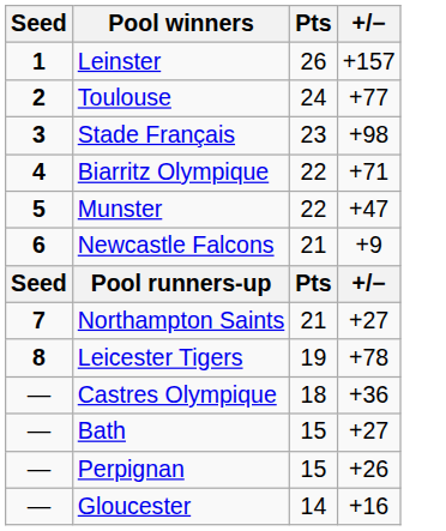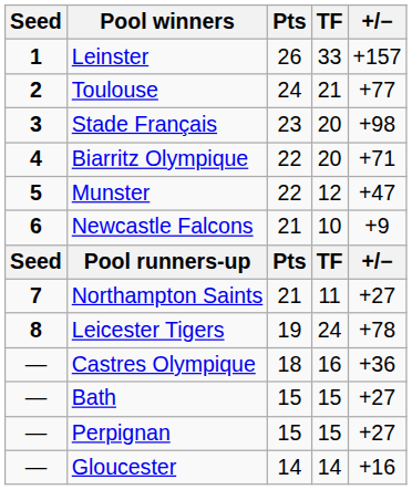 <table class="wikitable" style="text-align:center">
 <tr>
 <th>Seed</th>
 <th>Pool winners</th>
 <th>Pts</th>
+<th>TF</th>
 <th>+/−</th>
 </tr>
 <tr>
 <td><strong>1</strong></td>
 <td align=left> <a href='#'>Leinster</a></td>
 <td>26</td>
+<td>33</td>
 <td>+157</td>
 </tr>
 <tr>
 <td><strong>2</strong></td>
 <td align=left> <a href='#'>Toulouse</a></td>
 <td>24</td>
+<td>21</td>
 <td>+77</td>
 </tr>
 <tr>
 <td><strong>3</strong></td>
 <td align=left> <a href='#'>Stade Français</a></td>
 <td>23</td>
+<td>20</td>
 <td>+98</td>
 </tr>
 <tr>
 <td><strong>4</strong></td>
 <td align=left> <a href='#'>Biarritz Olympique</a></td>
 <td>22</td>
+<td>20</td>
 <td>+71</td>
 </tr>
 <tr>
 <td><strong>5</strong></td>
 <td align=left> <a href='#'>Munster</a></td>
 <td>22</td>
+<td>12</td>
 <td>+47</td>
 </tr>
 <tr>
 <td><strong>6</strong></td>
 <td align=left> <a href='#'>Newcastle Falcons</a></td>
 <td>21</td>
+<td>10</td>
 <td>+9</td>
 </tr>
 <tr>
 <th>Seed</th>
 <th>Pool runners-up</th>
 <th>Pts</th>
+<th>TF</th>
 <th>+/−</th>
 </tr>
 <tr>
 <td><strong>7</strong></td>
 <td align=left> <a href='#'>Northampton Saints</a></td>
 <td>21</td>
+<td>11</td>
 <td>+27</td>
 </tr>
 <tr>
 <td><strong>8</strong></td>
 <td align=left> <a href='#'>Leicester Tigers</a></td>
 <td>19</td>
+<td>24</td>
 <td>+78</td>
 </tr>
 <tr>
 <td>—</td>
 <td align=left> <a href='#'>Castres Olympique</a></td>
 <td>18</td>
+<td>16</td>
 <td>+36</td>
 </tr>
 <tr>
 <td>—</td>
 <td align=left> <a href='#'>Bath</a></td>
+<td>15</td>
 <td>15</td>
 <td>+27</td>
 </tr>
 <tr>
 <td>—</td>
 <td align=left> <a href='#'>Perpignan</a></td>
 <td>15</td>
-<td>+26</td>
+<td>15</td>
+<td>+27</td>
 </tr>
 <tr>
 <td>—</td>
 <td align=left> <a href='#'>Gloucester</a></td>
 <td>14</td>
+<td>14</td>
 <td>+16</td>
 </tr>
 </table>
